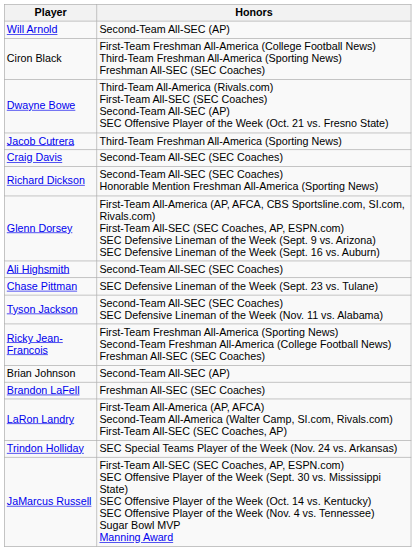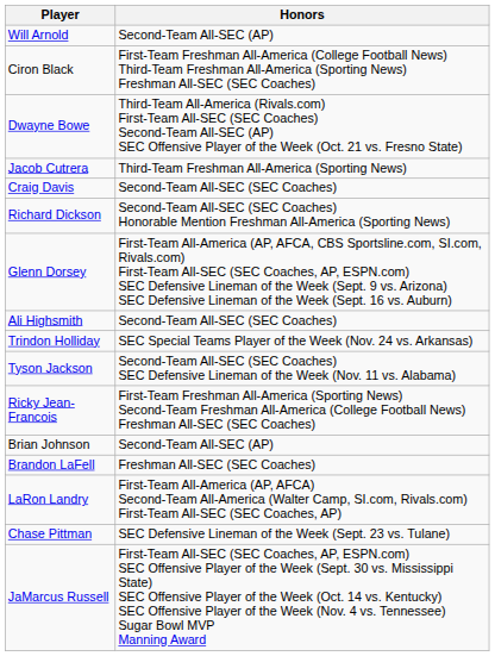 <table class="wikitable">
 <tr>
 <th>Player</th>
 <th>Honors</th>
 </tr>
 <tr>
 <td><a href='#'>Will Arnold</a></td>
 <td>Second-Team All-SEC (AP)</td>
 </tr>
 <tr>
 <td>Ciron Black</td>
 <td>First-Team Freshman All-America (College Football News)<br>Third-Team Freshman All-America (Sporting News)<br>Freshman All-SEC (SEC Coaches)</td>
 </tr>
 <tr>
 <td><a href='#'>Dwayne Bowe</a></td>
 <td>Third-Team All-America (Rivals.com)<br>First-Team All-SEC (SEC Coaches)<br>Second-Team All-SEC (AP)<br>SEC Offensive Player of the Week (Oct. 21 vs. Fresno State)</td>
 </tr>
 <tr>
 <td><a href='#'>Jacob Cutrera</a></td>
 <td>Third-Team Freshman All-America (Sporting News)</td>
 </tr>
 <tr>
 <td><a href='#'>Craig Davis</a></td>
 <td>Second-Team All-SEC (SEC Coaches)</td>
 </tr>
 <tr>
 <td><a href='#'>Richard Dickson</a></td>
 <td>Second-Team All-SEC (SEC Coaches)<br>Honorable Mention Freshman All-America (Sporting News)</td>
 </tr>
 <tr>
 <td><a href='#'>Glenn Dorsey</a></td>
 <td>First-Team All-America (AP, AFCA, CBS Sportsline.com, SI.com, Rivals.com)<br>First-Team All-SEC (SEC Coaches, AP, ESPN.com)<br>SEC Defensive Lineman of the Week (Sept. 9 vs. Arizona)<br>SEC Defensive Lineman of the Week (Sept. 16 vs. Auburn)</td>
 </tr>
 <tr>
 <td><a href='#'>Ali Highsmith</a></td>
 <td>Second-Team All-SEC (SEC Coaches)</td>
 </tr>
 <tr>
-<td><a href='#'>Chase Pittman</a></td>
-<td>SEC Defensive Lineman of the Week (Sept. 23 vs. Tulane)</td>
+<td><a href='#'>Trindon Holliday</a></td>
+<td>SEC Special Teams Player of the Week (Nov. 24 vs. Arkansas)</td>
 </tr>
 <tr>
 <td><a href='#'>Tyson Jackson</a></td>
 <td>Second-Team All-SEC (SEC Coaches)<br>SEC Defensive Lineman of the Week (Nov. 11 vs. Alabama)</td>
 </tr>
 <tr>
 <td><a href='#'>Ricky Jean-Francois</a></td>
 <td>First-Team Freshman All-America (Sporting News)<br>Second-Team Freshman All-America (College Football News)<br>Freshman All-SEC (SEC Coaches)</td>
 </tr>
 <tr>
 <td>Brian Johnson</td>
 <td>Second-Team All-SEC (AP)</td>
 </tr>
 <tr>
 <td><a href='#'>Brandon LaFell</a></td>
 <td>Freshman All-SEC (SEC Coaches)</td>
 </tr>
 <tr>
 <td><a href='#'>LaRon Landry</a></td>
 <td>First-Team All-America (AP, AFCA)<br>Second-Team All-America (Walter Camp, SI.com, Rivals.com)<br>First-Team All-SEC (SEC Coaches, AP)</td>
 </tr>
 <tr>
-<td><a href='#'>Trindon Holliday</a></td>
-<td>SEC Special Teams Player of the Week (Nov. 24 vs. Arkansas)</td>
+<td><a href='#'>Chase Pittman</a></td>
+<td>SEC Defensive Lineman of the Week (Sept. 23 vs. Tulane)</td>
 </tr>
 <tr>
 <td><a href='#'>JaMarcus Russell</a></td>
 <td>First-Team All-SEC (SEC Coaches, AP, ESPN.com)<br>SEC Offensive Player of the Week (Sept. 30 vs. Mississippi State)<br>SEC Offensive Player of the Week (Oct. 14 vs. Kentucky)<br>SEC Offensive Player of the Week (Nov. 4 vs. Tennessee)<br>Sugar Bowl MVP<br><a href='#'>Manning Award</a></td>
 </tr>
 </table>
